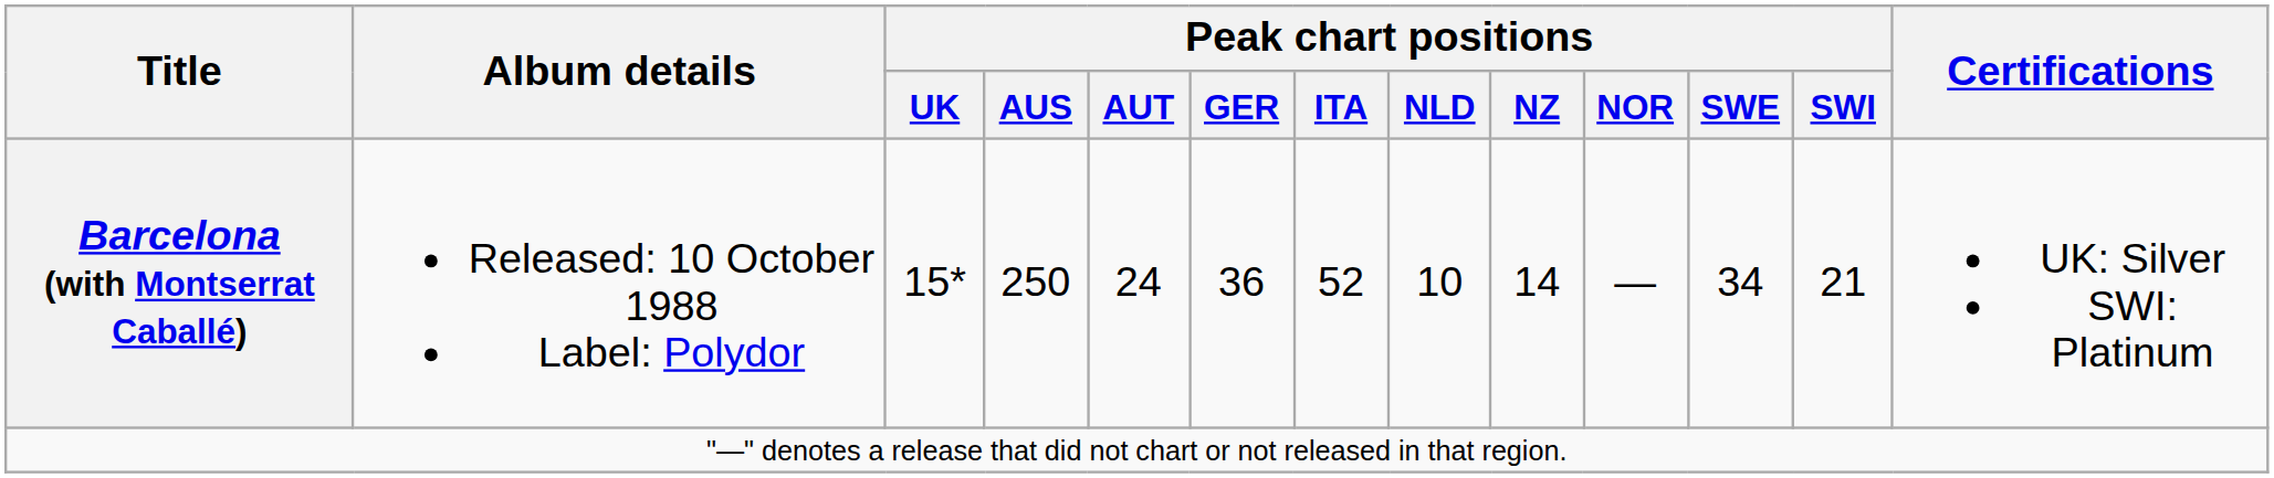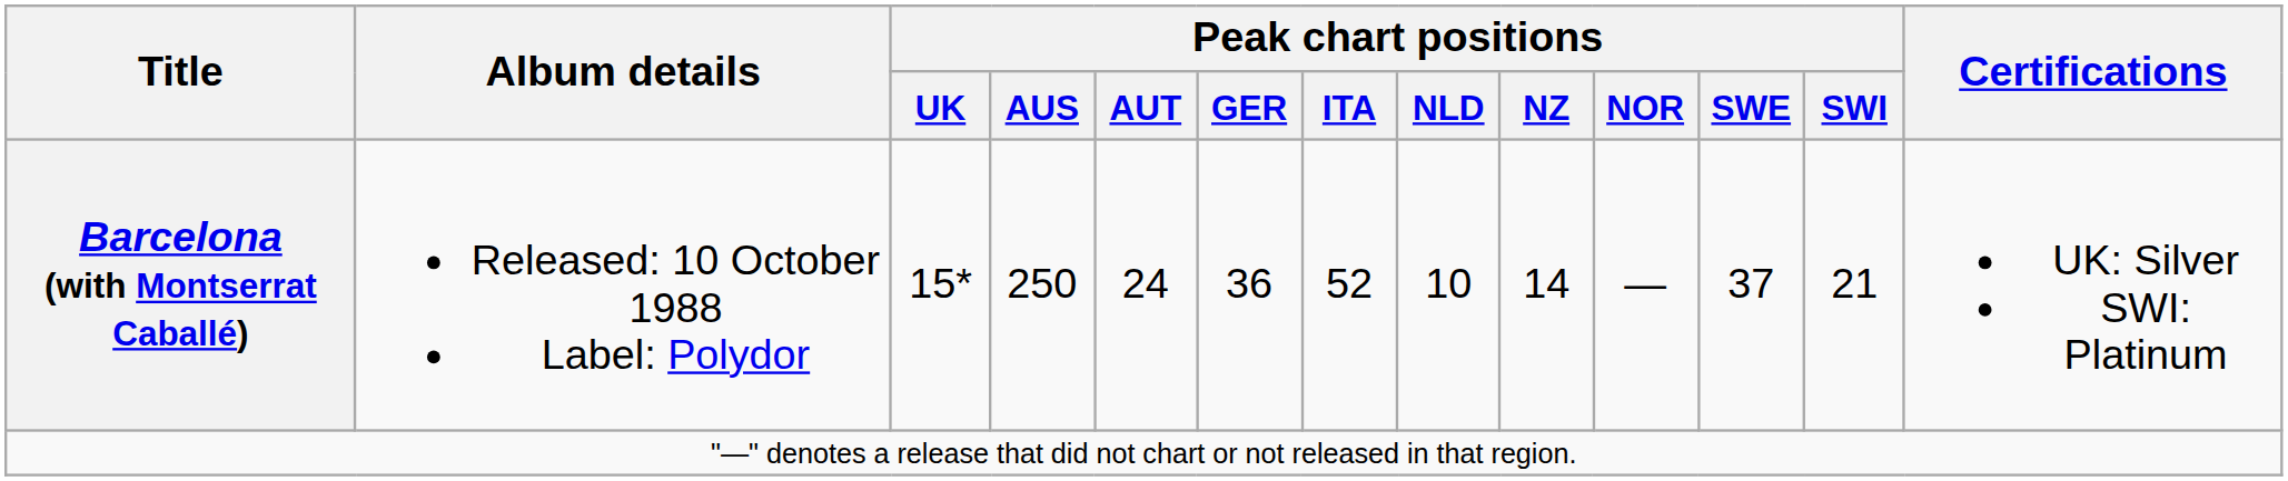 <table class="wikitable plainrowheaders" style="text-align:center;" border="1">
 <tr>
 <th scope="col" rowspan="2" style="width:10em;">Title</th>
 <th scope="col" rowspan="2" style="width:16em;">Album details</th>
 <th scope="col" colspan="10">Peak chart positions</th>
 <th scope="col" rowspan="2" style="width:10em;"><a href='#'>Certifications</a></th>
 </tr>
 <tr>
 <th width="35"><small><a href='#'>UK</a></small><br></th>
 <th width="35"><small><a href='#'>AUS</a></small><br></th>
 <th width="35"><small><a href='#'>AUT</a></small><br></th>
 <th width="35"><small><a href='#'>GER</a></small><br></th>
 <th width="35"><small><a href='#'>ITA</a><br></small></th>
 <th width="35"><small><a href='#'>NLD</a></small><br></th>
 <th width="35"><small><a href='#'>NZ</a></small><br></th>
 <th width="35"><small><a href='#'>NOR</a></small><br></th>
 <th width="35"><small><a href='#'>SWE</a></small><br></th>
 <th width="35"><small><a href='#'>SWI</a></small><br></th>
 </tr>
 <tr>
 <th scope="row"><em><a href='#'>Barcelona</a></em><br><small>(with <a href='#'>Montserrat Caballé</a>)</small></th>
 <td><br><ul><li>Released: 10 October 1988</li><li>Label: <a href='#'>Polydor</a></li></ul></td>
 <td align="center">15*</td>
 <td align="center">250</td>
 <td align="center">24</td>
 <td align="center">36</td>
 <td align="center">52</td>
 <td align="center">10</td>
 <td align="center">14</td>
 <td align="center">—</td>
-<td align="center">34</td>
+<td align="center">37</td>
 <td align="center">21</td>
 <td><br><ul><li>UK: Silver</li><li>SWI: Platinum</li></ul></td>
 </tr>
 <tr>
 <td align="center" colspan="14" style="font-size: 8pt">"—" denotes a release that did not chart or not released in that region.</td>
 </tr>
 </table>
